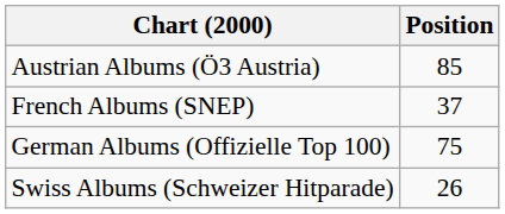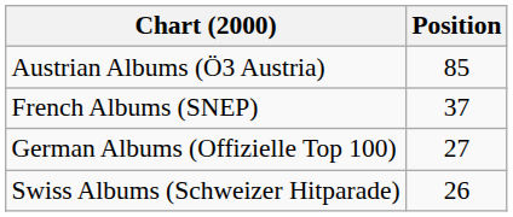 <table class="wikitable sortable">
 <tr>
 <th>Chart (2000)</th>
 <th>Position</th>
 </tr>
 <tr>
 <td>Austrian Albums (Ö3 Austria)</td>
 <td style="text-align:center;">85</td>
 </tr>
 <tr>
 <td>French Albums (SNEP)</td>
 <td style="text-align:center;">37</td>
 </tr>
 <tr>
 <td>German Albums (Offizielle Top 100)</td>
-<td style="text-align:center;">75</td>
+<td style="text-align:center;">27</td>
 </tr>
 <tr>
 <td>Swiss Albums (Schweizer Hitparade)</td>
 <td style="text-align:center;">26</td>
 </tr>
 </table>
